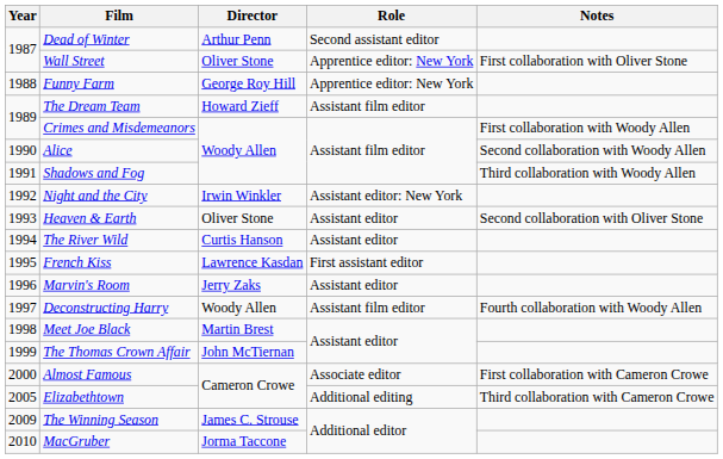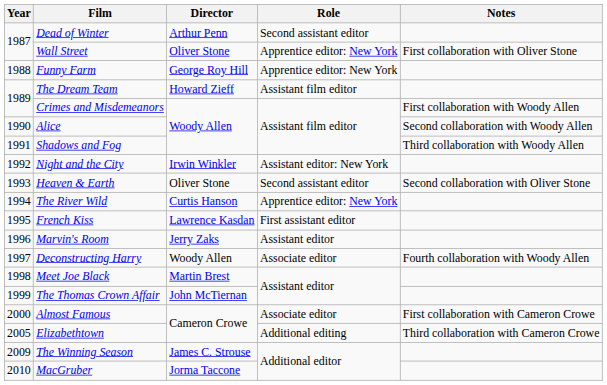 <table class="wikitable">
 <tr>
 <th>Year</th>
 <th>Film</th>
 <th>Director</th>
 <th>Role</th>
 <th>Notes</th>
 </tr>
 <tr>
 <td rowspan=2>1987</td>
 <td><em><a href='#'>Dead of Winter</a></em></td>
 <td><a href='#'>Arthur Penn</a></td>
 <td>Second assistant editor</td>
 <td></td>
 </tr>
 <tr>
 <td><em><a href='#'>Wall Street</a></em></td>
 <td><a href='#'>Oliver Stone</a></td>
 <td>Apprentice editor: <a href='#'>New York</a></td>
 <td>First collaboration with Oliver Stone</td>
 </tr>
 <tr>
 <td>1988</td>
 <td><em><a href='#'>Funny Farm</a></em></td>
 <td><a href='#'>George Roy Hill</a></td>
 <td>Apprentice editor: New York</td>
 <td></td>
 </tr>
 <tr>
 <td rowspan=2>1989</td>
 <td><em><a href='#'>The Dream Team</a></em></td>
 <td><a href='#'>Howard Zieff</a></td>
 <td>Assistant film editor</td>
 <td></td>
 </tr>
 <tr>
 <td><em><a href='#'>Crimes and Misdemeanors</a></em></td>
 <td rowspan=3><a href='#'>Woody Allen</a></td>
 <td rowspan=3>Assistant film editor</td>
 <td>First collaboration with Woody Allen</td>
 </tr>
 <tr>
 <td>1990</td>
 <td><em><a href='#'>Alice</a></em></td>
 <td>Second collaboration with Woody Allen</td>
 </tr>
 <tr>
 <td>1991</td>
 <td><em><a href='#'>Shadows and Fog</a></em></td>
 <td>Third collaboration with Woody Allen</td>
 </tr>
 <tr>
 <td>1992</td>
 <td><em><a href='#'>Night and the City</a></em></td>
 <td><a href='#'>Irwin Winkler</a></td>
 <td>Assistant editor: New York</td>
 <td></td>
 </tr>
 <tr>
 <td>1993</td>
 <td><em><a href='#'>Heaven & Earth</a></em></td>
 <td>Oliver Stone</td>
-<td>Assistant editor</td>
+<td>Second assistant editor</td>
 <td>Second collaboration with Oliver Stone</td>
 </tr>
 <tr>
 <td>1994</td>
 <td><em><a href='#'>The River Wild</a></em></td>
 <td><a href='#'>Curtis Hanson</a></td>
-<td>Assistant editor</td>
+<td>Apprentice editor: <a href='#'>New York</a></td>
 <td></td>
 </tr>
 <tr>
 <td>1995</td>
 <td><em><a href='#'>French Kiss</a></em></td>
 <td><a href='#'>Lawrence Kasdan</a></td>
 <td>First assistant editor</td>
 <td></td>
 </tr>
 <tr>
 <td>1996</td>
 <td><em><a href='#'>Marvin's Room</a></em></td>
 <td><a href='#'>Jerry Zaks</a></td>
 <td>Assistant editor</td>
 <td></td>
 </tr>
 <tr>
 <td>1997</td>
 <td><em><a href='#'>Deconstructing Harry</a></em></td>
 <td>Woody Allen</td>
-<td>Assistant film editor</td>
+<td>Associate editor</td>
 <td>Fourth collaboration with Woody Allen</td>
 </tr>
 <tr>
 <td>1998</td>
 <td><em><a href='#'>Meet Joe Black</a></em></td>
 <td><a href='#'>Martin Brest</a></td>
 <td rowspan=2>Assistant editor</td>
 <td></td>
 </tr>
 <tr>
 <td>1999</td>
 <td><em><a href='#'>The Thomas Crown Affair</a></em></td>
 <td><a href='#'>John McTiernan</a></td>
 <td></td>
 </tr>
 <tr>
 <td>2000</td>
 <td><em><a href='#'>Almost Famous</a></em></td>
 <td rowspan=2>Cameron Crowe</td>
 <td>Associate editor</td>
 <td>First collaboration with Cameron Crowe</td>
 </tr>
 <tr>
 <td>2005</td>
 <td><em><a href='#'>Elizabethtown</a></em></td>
 <td>Additional editing</td>
 <td>Third collaboration with Cameron Crowe</td>
 </tr>
 <tr>
 <td>2009</td>
 <td><em><a href='#'>The Winning Season</a></em></td>
 <td><a href='#'>James C. Strouse</a></td>
 <td rowspan=2>Additional editor</td>
 <td></td>
 </tr>
 <tr>
 <td>2010</td>
 <td><em><a href='#'>MacGruber</a></em></td>
 <td><a href='#'>Jorma Taccone</a></td>
 <td></td>
 </tr>
 </table>
